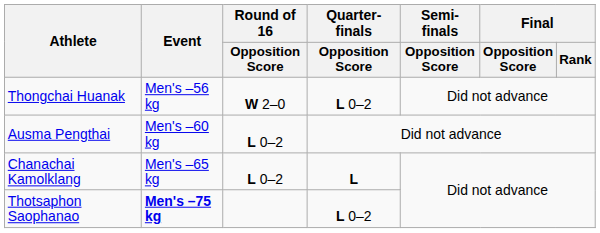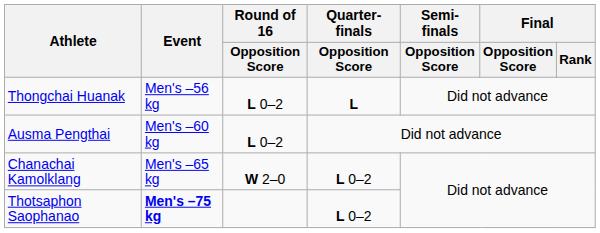 <table class=wikitable style=font-size:90%;text-align:center>
 <tr>
 <th rowspan=2>Athlete</th>
 <th rowspan=2>Event</th>
 <th>Round of 16</th>
 <th>Quarter-finals</th>
 <th>Semi-finals</th>
 <th colspan=2>Final</th>
 </tr>
 <tr style=font-size:95%>
 <th>Opposition<br>Score</th>
 <th>Opposition<br>Score</th>
 <th>Opposition<br>Score</th>
 <th>Opposition<br>Score</th>
 <th>Rank</th>
 </tr>
 <tr>
 <td align=left><a href='#'>Thongchai Huanak</a></td>
 <td align=left><a href='#'>Men's –56 kg</a></td>
-<td><br><strong>W</strong> 2–0</td>
 <td><br><strong>L</strong> 0–2</td>
+<td><br><strong>L</strong> </td>
 <td colspan=3>Did not advance</td>
 </tr>
 <tr>
 <td align=left><a href='#'>Ausma Pengthai</a></td>
 <td align=left><a href='#'>Men's –60 kg</a></td>
 <td><br><strong>L</strong> 0–2</td>
 <td colspan=4>Did not advance</td>
 </tr>
 <tr>
 <td align=left><a href='#'>Chanachai Kamolklang</a></td>
 <td align=left><a href='#'>Men's –65 kg</a></td>
+<td><br><strong>W</strong> 2–0</td>
 <td><br><strong>L</strong> 0–2</td>
-<td><br><strong>L</strong> </td>
 <td rowspan=2 colspan=3>Did not advance</td>
 </tr>
 <tr>
 <td align=left><a href='#'>Thotsaphon Saophanao</a></td>
 <td align=left><strong><a href='#'>Men's –75 kg</a></strong></td>
 <td></td>
 <td><br><strong>L</strong> 0–2</td>
 </tr>
 </table>
